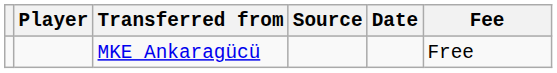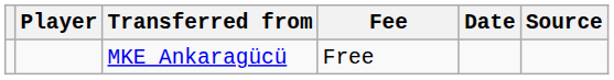 <table class="wikitable plainrowheaders sortable">
 <tr>
 <th></th>
 <th scope="col">Player</th>
 <th>Transferred from</th>
+<th style="width: 80px;">Fee</th>
+<th scope="col">Date</th>
 <th scope="col">Source</th>
-<th scope="col">Date</th>
-<th style="width: 80px;">Fee</th>
 </tr>
 <tr>
 <td align="center"></td>
 <td> </td>
 <td> <a href='#'>MKE Ankaragücü</a></td>
+<td>Free</td>
 <td></td>
 <td></td>
-<td>Free</td>
 </tr>
 </table>
